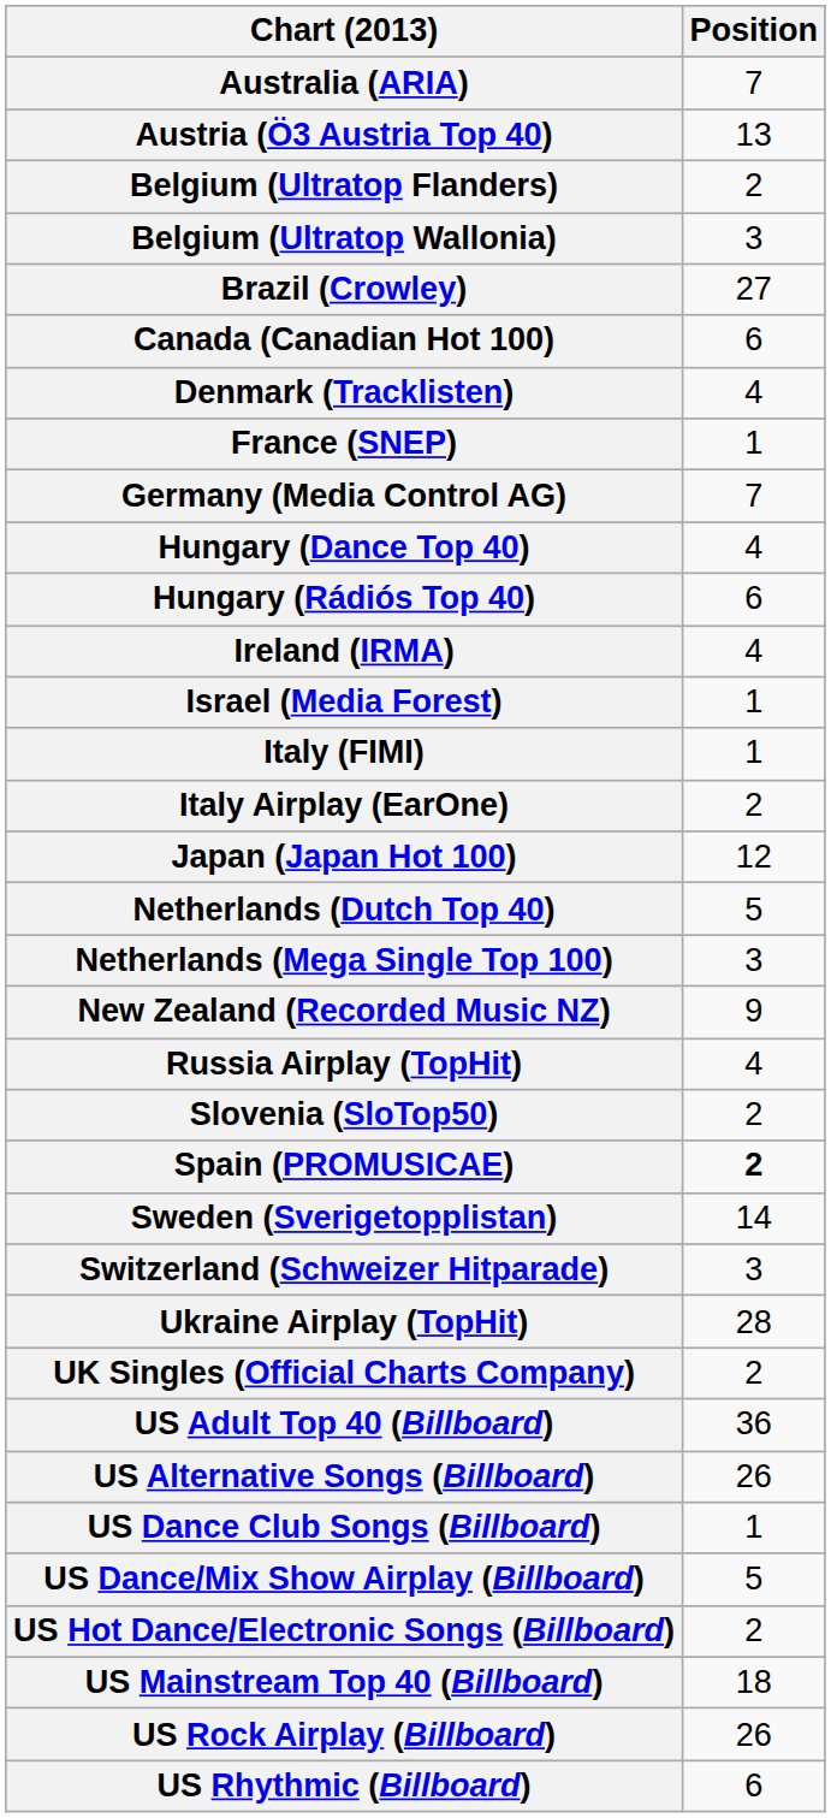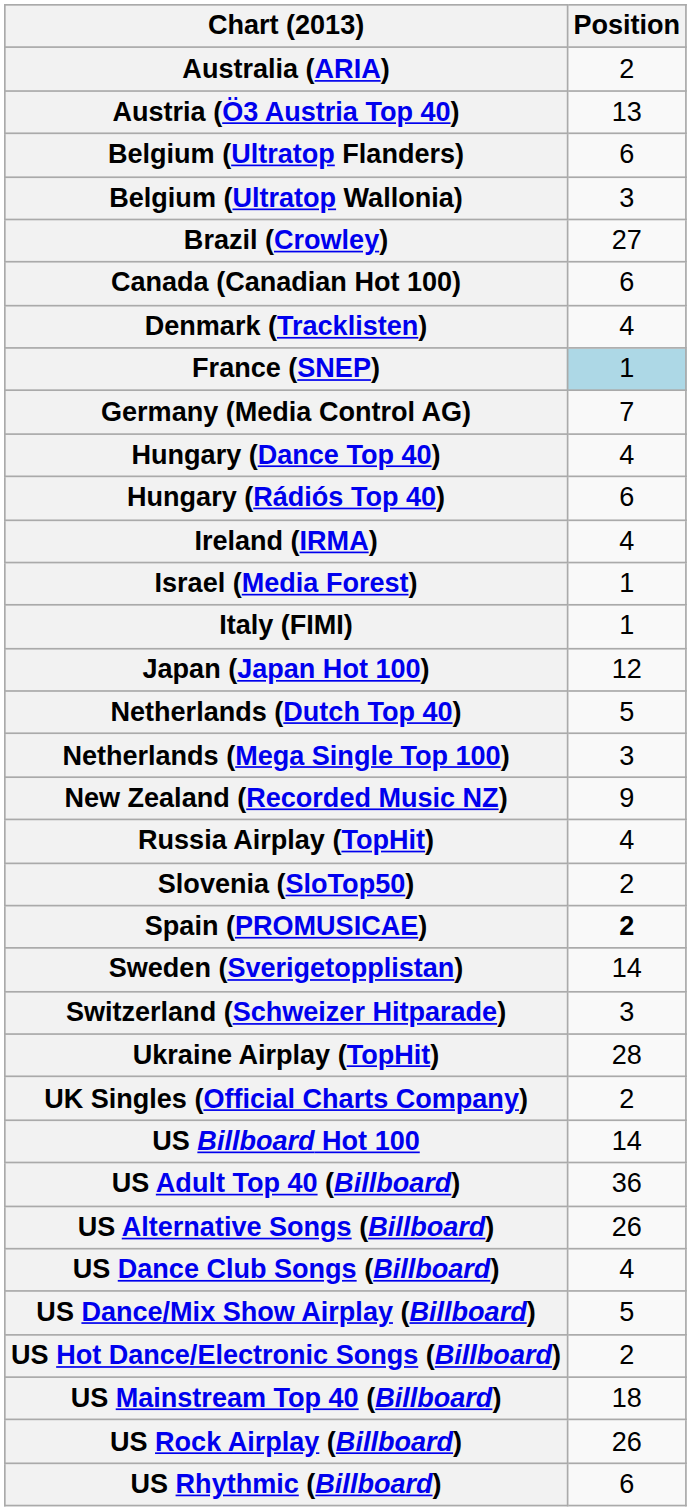 <table class="wikitable plainrowheaders sortable" style="text-align:center">
 <tr>
 <th scope="col">Chart (2013)</th>
 <th scope="col">Position</th>
 </tr>
 <tr>
 <th scope="row">Australia (<a href='#'>ARIA</a>)</th>
-<td style="text-align:center;">7</td>
+<td style="text-align:center;">2</td>
 </tr>
 <tr>
 <th scope="row">Austria (<a href='#'>Ö3 Austria Top 40</a>)</th>
 <td style="text-align:center;">13</td>
 </tr>
 <tr>
 <th scope="row">Belgium (<a href='#'>Ultratop</a> Flanders)</th>
-<td style="text-align:center;">2</td>
+<td style="text-align:center;">6</td>
 </tr>
 <tr>
 <th scope="row">Belgium (<a href='#'>Ultratop</a> Wallonia)</th>
 <td style="text-align:center;">3</td>
 </tr>
 <tr>
 <th scope="row">Brazil (<a href='#'>Crowley</a>)</th>
 <td align="center">27</td>
 </tr>
 <tr>
 <th scope="row">Canada (Canadian Hot 100)</th>
 <td align="center">6</td>
 </tr>
 <tr>
 <th scope="row">Denmark (<a href='#'>Tracklisten</a>)</th>
 <td style="text-align:center;">4</td>
 </tr>
 <tr>
 <th scope="row">France (<a href='#'>SNEP</a>)</th>
-<td align="center">1</td>
+<td align="center" style="background: lightblue;">1</td>
 </tr>
 <tr>
 <th scope="row">Germany (Media Control AG)</th>
 <td style="text-align:center;">7</td>
 </tr>
 <tr>
 <th scope="row">Hungary (<a href='#'>Dance Top 40</a>)</th>
 <td style="text-align:center;">4</td>
 </tr>
 <tr>
 <th scope="row">Hungary (<a href='#'>Rádiós Top 40</a>)</th>
 <td align="center">6</td>
 </tr>
 <tr>
 <th scope="row">Ireland (<a href='#'>IRMA</a>)</th>
 <td align="center">4</td>
 </tr>
 <tr>
 <th scope="row">Israel (<a href='#'>Media Forest</a>)</th>
 <td align="center">1</td>
 </tr>
 <tr>
 <th scope="row">Italy (FIMI)</th>
 <td style="text-align:center;">1</td>
-</tr>
-<tr>
-<th scope="row">Italy Airplay (EarOne)</th>
-<td>2</td>
 </tr>
 <tr>
 <th scope="row">Japan (<a href='#'>Japan Hot 100</a>)</th>
 <td style="text-align:center;">12</td>
 </tr>
 <tr>
 <th scope="row">Netherlands (<a href='#'>Dutch Top 40</a>)</th>
 <td style="text-align:center;">5</td>
 </tr>
 <tr>
 <th scope="row">Netherlands (<a href='#'>Mega Single Top 100</a>)</th>
 <td align="center">3</td>
 </tr>
 <tr>
 <th scope="row">New Zealand (<a href='#'>Recorded Music NZ</a>)</th>
 <td align="center">9</td>
 </tr>
 <tr>
 <th scope="row">Russia Airplay (<a href='#'>TopHit</a>)</th>
 <td style="text-align:center;">4</td>
 </tr>
 <tr>
 <th scope="row">Slovenia (<a href='#'>SloTop50</a>)</th>
 <td style="text-align:center;">2</td>
 </tr>
 <tr>
 <th scope="row">Spain (<a href='#'>PROMUSICAE</a>)</th>
 <td style="text-align:center;"><strong>2</strong></td>
 </tr>
 <tr>
 <th scope="row">Sweden (<a href='#'>Sverigetopplistan</a>)</th>
 <td style="text-align:center;">14</td>
 </tr>
 <tr>
 <th scope="row">Switzerland (<a href='#'>Schweizer Hitparade</a>)</th>
 <td style="text-align:center;">3</td>
 </tr>
 <tr>
 <th scope="row">Ukraine Airplay (<a href='#'>TopHit</a>)</th>
 <td style="text-align:center;">28</td>
 </tr>
 <tr>
 <th scope="row">UK Singles (<a href='#'>Official Charts Company</a>)</th>
 <td style="text-align:center;">2</td>
 </tr>
 <tr>
+<th scope="row">US <a href='#'><em>Billboard</em> Hot 100</a></th>
+<td style="text-align:center;">14</td>
+</tr>
+<tr>
 <th scope="row">US <a href='#'>Adult Top 40</a> (<em><a href='#'>Billboard</a></em>)</th>
 <td style="text-align:center;">36</td>
 </tr>
 <tr>
 <th scope="row">US <a href='#'>Alternative Songs</a> (<em><a href='#'>Billboard</a></em>)</th>
 <td style="text-align:center;">26</td>
 </tr>
 <tr>
 <th scope="row">US <a href='#'>Dance Club Songs</a> (<em><a href='#'>Billboard</a></em>)</th>
-<td style="text-align:center;">1</td>
+<td style="text-align:center;">4</td>
 </tr>
 <tr>
 <th scope="row">US <a href='#'>Dance/Mix Show Airplay</a> (<em><a href='#'>Billboard</a></em>)</th>
 <td style="text-align:center;">5</td>
 </tr>
 <tr>
 <th scope="row">US <a href='#'>Hot Dance/Electronic Songs</a> (<em><a href='#'>Billboard</a></em>)</th>
 <td style="text-align:center;">2</td>
 </tr>
 <tr>
 <th scope="row">US <a href='#'>Mainstream Top 40</a> (<em><a href='#'>Billboard</a></em>)</th>
 <td style="text-align:center;">18</td>
 </tr>
 <tr>
 <th scope="row">US <a href='#'>Rock Airplay</a> (<em><a href='#'>Billboard</a></em>)</th>
 <td style="text-align:center;">26</td>
 </tr>
 <tr>
 <th scope="row">US <a href='#'>Rhythmic</a> (<em><a href='#'>Billboard</a></em>)</th>
 <td style="text-align:center;">6</td>
 </tr>
 </table>
